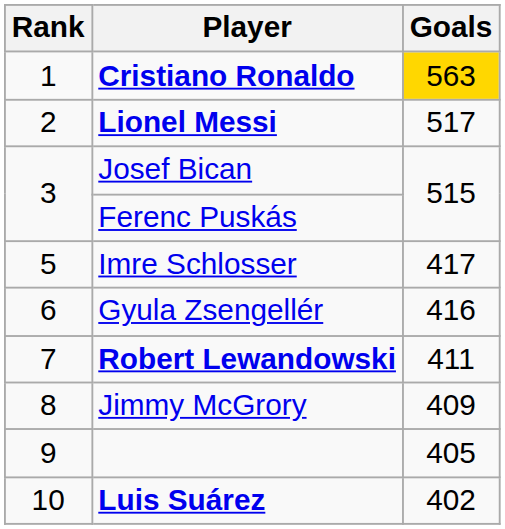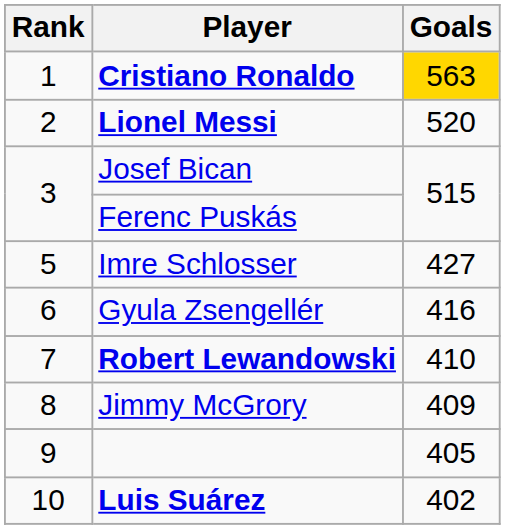 <table class="wikitable" style="text-align:center">
 <tr>
 <th>Rank</th>
 <th>Player</th>
 <th>Goals</th>
 </tr>
 <tr>
 <td>1</td>
 <td align="left"><strong> <a href='#'>Cristiano Ronaldo</a></strong></td>
 <td style="background: gold;">563</td>
 </tr>
 <tr>
 <td>2</td>
 <td align="left"><strong> <a href='#'>Lionel Messi</a></strong></td>
-<td>517</td>
+<td>520</td>
 </tr>
 <tr>
 <td rowspan="2">3</td>
 <td align="left">  <a href='#'>Josef Bican</a></td>
 <td rowspan="2">515</td>
 </tr>
 <tr>
 <td align="left">  <a href='#'>Ferenc Puskás</a></td>
 </tr>
 <tr>
 <td>5</td>
 <td align="left"> <a href='#'>Imre Schlosser</a></td>
-<td>417</td>
+<td>427</td>
 </tr>
 <tr>
 <td>6</td>
 <td align="left"> <a href='#'>Gyula Zsengellér</a></td>
 <td>416</td>
 </tr>
 <tr>
 <td>7</td>
 <td align="left"> <strong><a href='#'>Robert Lewandowski</a></strong></td>
-<td>411</td>
+<td>410</td>
 </tr>
 <tr>
 <td>8</td>
 <td align="left"> <a href='#'>Jimmy McGrory</a></td>
 <td>409</td>
 </tr>
 <tr>
 <td>9</td>
 <td align="left"> </td>
 <td>405</td>
 </tr>
 <tr>
 <td>10</td>
 <td align="left"> <strong><a href='#'>Luis Suárez</a></strong></td>
 <td>402</td>
 </tr>
 </table>
